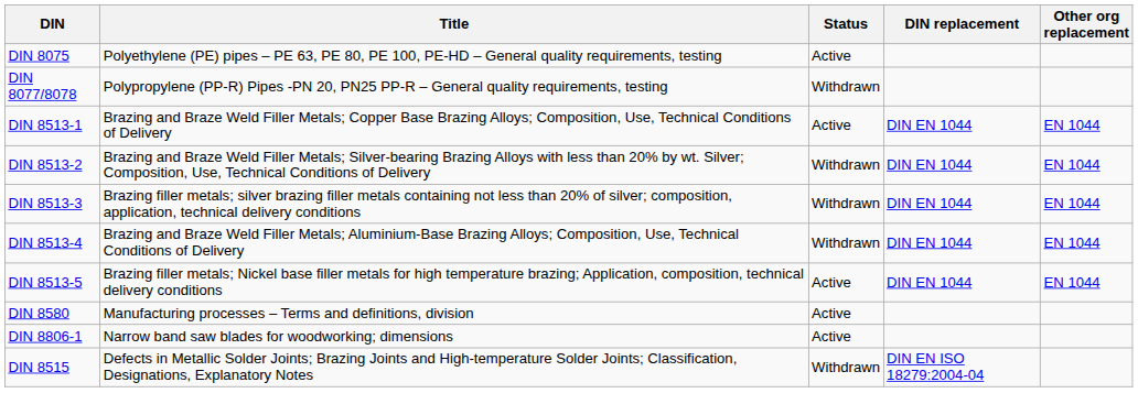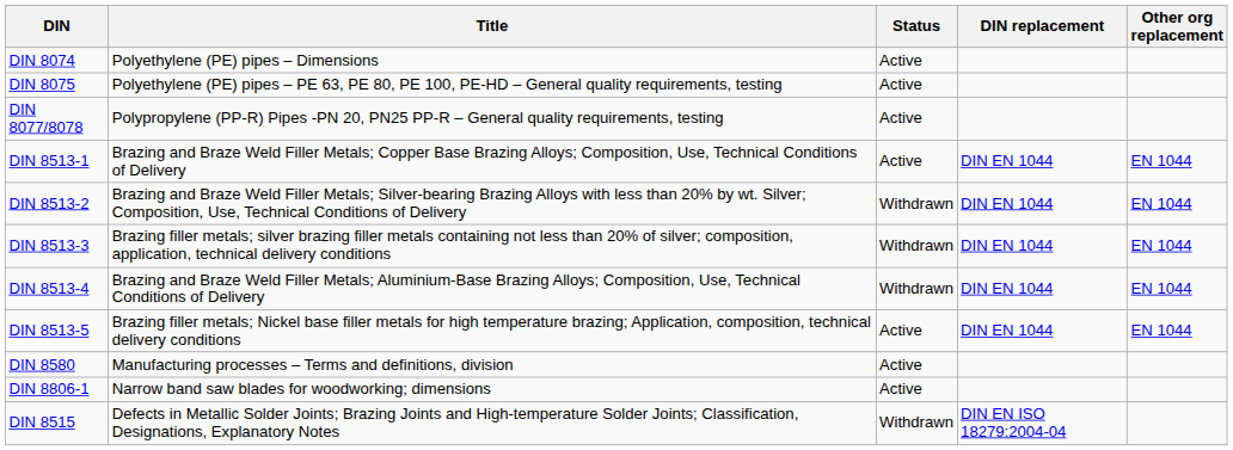 <table class="wikitable sortable">
 <tr>
 <th>DIN</th>
 <th>Title</th>
 <th>Status</th>
 <th>DIN replacement</th>
 <th>Other org<br>replacement</th>
+</tr>
+<tr>
+<td><a href='#'>DIN 8074</a></td>
+<td>Polyethylene (PE) pipes – Dimensions</td>
+<td>Active</td>
+<td></td>
+<td></td>
 </tr>
 <tr>
 <td><a href='#'>DIN 8075</a></td>
 <td>Polyethylene (PE) pipes – PE 63, PE 80, PE 100, PE-HD – General quality requirements, testing</td>
 <td>Active</td>
 <td></td>
 <td></td>
 </tr>
 <tr>
 <td><a href='#'>DIN 8077/8078</a></td>
 <td>Polypropylene (PP-R) Pipes -PN 20, PN25 PP-R – General quality requirements, testing</td>
-<td>Withdrawn</td>
+<td>Active</td>
 <td></td>
 <td></td>
 </tr>
 <tr>
 <td><a href='#'>DIN 8513-1</a></td>
 <td>Brazing and Braze Weld Filler Metals; Copper Base Brazing Alloys; Composition, Use, Technical Conditions of Delivery</td>
 <td>Active</td>
 <td><a href='#'>DIN EN 1044</a></td>
 <td><a href='#'>EN 1044</a></td>
 </tr>
 <tr>
 <td><a href='#'>DIN 8513-2</a></td>
 <td>Brazing and Braze Weld Filler Metals; Silver-bearing Brazing Alloys with less than 20% by wt. Silver; Composition, Use, Technical Conditions of Delivery</td>
 <td>Withdrawn</td>
 <td><a href='#'>DIN EN 1044</a></td>
 <td><a href='#'>EN 1044</a></td>
 </tr>
 <tr>
 <td><a href='#'>DIN 8513-3</a></td>
 <td>Brazing filler metals; silver brazing filler metals containing not less than 20% of silver; composition, application, technical delivery conditions</td>
 <td>Withdrawn</td>
 <td><a href='#'>DIN EN 1044</a></td>
 <td><a href='#'>EN 1044</a></td>
 </tr>
 <tr>
 <td><a href='#'>DIN 8513-4</a></td>
 <td>Brazing and Braze Weld Filler Metals; Aluminium-Base Brazing Alloys; Composition, Use, Technical Conditions of Delivery</td>
 <td>Withdrawn</td>
 <td><a href='#'>DIN EN 1044</a></td>
 <td><a href='#'>EN 1044</a></td>
 </tr>
 <tr>
 <td><a href='#'>DIN 8513-5</a></td>
 <td>Brazing filler metals; Nickel base filler metals for high temperature brazing; Application, composition, technical delivery conditions</td>
 <td>Active</td>
 <td><a href='#'>DIN EN 1044</a></td>
 <td><a href='#'>EN 1044</a></td>
 </tr>
 <tr>
 <td><a href='#'>DIN 8580</a></td>
 <td>Manufacturing processes – Terms and definitions, division</td>
 <td>Active</td>
 <td></td>
 <td></td>
 </tr>
 <tr>
 <td><a href='#'>DIN 8806-1</a></td>
 <td>Narrow band saw blades for woodworking; dimensions</td>
 <td>Active</td>
 <td></td>
 <td></td>
 </tr>
 <tr>
 <td><a href='#'>DIN 8515</a></td>
 <td>Defects in Metallic Solder Joints; Brazing Joints and High-temperature Solder Joints; Classification, Designations, Explanatory Notes</td>
 <td>Withdrawn</td>
 <td><a href='#'>DIN EN ISO 18279:2004-04</a></td>
 <td></td>
 </tr>
 </table>
